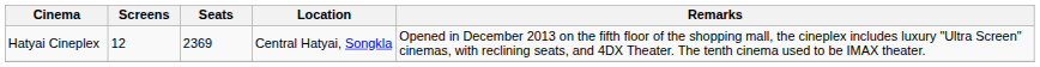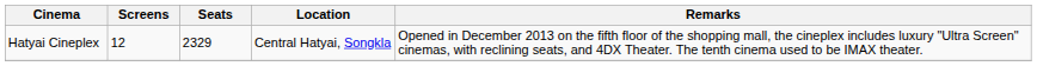 <table class="wikitable" width=100%>
 <tr>
 <th width="10%">Cinema</th>
 <th width="7%">Screens</th>
 <th width="7%">Seats</th>
 <th width="14%">Location</th>
 <th width="62%">Remarks</th>
 </tr>
 <tr>
 <td>Hatyai Cineplex</td>
 <td>12</td>
-<td>2369</td>
+<td>2329</td>
 <td>Central Hatyai, <a href='#'>Songkla</a></td>
 <td>Opened in December 2013 on the fifth floor of the shopping mall, the cineplex includes luxury "Ultra Screen" cinemas, with reclining seats, and 4DX Theater. The tenth cinema used to be IMAX theater.</td>
 </tr>
 <tr>
 </tr>
 </table>
